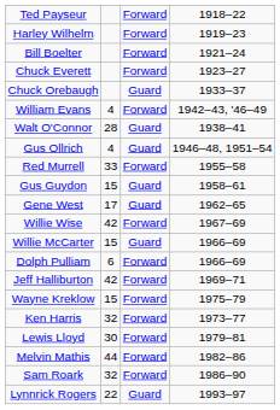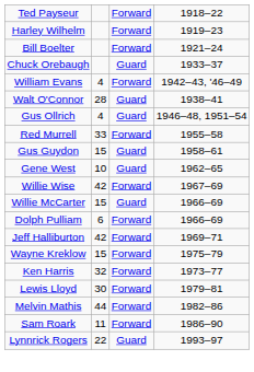 <table class="wikitable sortable sortable" style="text-align:center">
 <tr>
 <td><a href='#'>Ted Payseur</a></td>
 <td></td>
 <td><a href='#'>Forward</a></td>
 <td>1918–22</td>
 </tr>
 <tr>
 <td><a href='#'>Harley Wilhelm</a></td>
 <td></td>
 <td><a href='#'>Forward</a></td>
 <td>1919–23</td>
 </tr>
 <tr>
 <td><a href='#'>Bill Boelter</a></td>
 <td></td>
 <td><a href='#'>Forward</a></td>
 <td>1921–24</td>
-</tr>
-<tr>
-<td><a href='#'>Chuck Everett</a></td>
-<td></td>
-<td><a href='#'>Forward</a></td>
-<td>1923–27</td>
 </tr>
 <tr>
 <td><a href='#'>Chuck Orebaugh</a></td>
 <td></td>
 <td><a href='#'>Guard</a></td>
 <td>1933–37</td>
 </tr>
 <tr>
 <td><a href='#'>William Evans</a></td>
 <td>4</td>
 <td><a href='#'>Forward</a></td>
 <td>1942–43, '46–49</td>
 </tr>
 <tr>
 <td><a href='#'>Walt O'Connor</a></td>
 <td>28</td>
 <td><a href='#'>Guard</a></td>
 <td>1938–41</td>
 </tr>
 <tr>
 <td><a href='#'>Gus Ollrich</a></td>
 <td>4</td>
 <td><a href='#'>Guard</a></td>
 <td>1946–48, 1951–54</td>
 </tr>
 <tr>
 <td><a href='#'>Red Murrell</a></td>
 <td>33</td>
 <td><a href='#'>Forward</a></td>
 <td>1955–58</td>
 </tr>
 <tr>
 <td><a href='#'>Gus Guydon</a></td>
 <td>15</td>
 <td><a href='#'>Guard</a></td>
 <td>1958–61</td>
 </tr>
 <tr>
 <td><a href='#'>Gene West</a></td>
-<td>17</td>
+<td>10</td>
 <td><a href='#'>Guard</a></td>
 <td>1962–65</td>
 </tr>
 <tr>
 <td><a href='#'>Willie Wise</a></td>
 <td>42</td>
 <td><a href='#'>Forward</a></td>
 <td>1967–69</td>
 </tr>
 <tr>
 <td><a href='#'>Willie McCarter</a></td>
 <td>15</td>
 <td><a href='#'>Guard</a></td>
 <td>1966–69</td>
 </tr>
 <tr>
 <td><a href='#'>Dolph Pulliam</a></td>
 <td>6</td>
 <td><a href='#'>Forward</a></td>
 <td>1966–69</td>
 </tr>
 <tr>
 <td><a href='#'>Jeff Halliburton</a></td>
 <td>42</td>
 <td><a href='#'>Forward</a></td>
 <td>1969–71</td>
 </tr>
 <tr>
 <td><a href='#'>Wayne Kreklow</a></td>
 <td>15</td>
 <td><a href='#'>Forward</a></td>
 <td>1975–79</td>
 </tr>
 <tr>
 <td><a href='#'>Ken Harris</a></td>
 <td>32</td>
 <td><a href='#'>Forward</a></td>
 <td>1973–77</td>
 </tr>
 <tr>
 <td><a href='#'>Lewis Lloyd</a></td>
 <td>30</td>
 <td><a href='#'>Forward</a></td>
 <td>1979–81</td>
 </tr>
 <tr>
 <td><a href='#'>Melvin Mathis</a></td>
 <td>44</td>
 <td><a href='#'>Forward</a></td>
 <td>1982–86</td>
 </tr>
 <tr>
 <td><a href='#'>Sam Roark</a></td>
-<td>32</td>
+<td>11</td>
 <td><a href='#'>Forward</a></td>
 <td>1986–90</td>
 </tr>
 <tr>
 <td><a href='#'>Lynnrick Rogers</a></td>
 <td>22</td>
 <td><a href='#'>Guard</a></td>
 <td>1993–97</td>
 </tr>
 </table>
